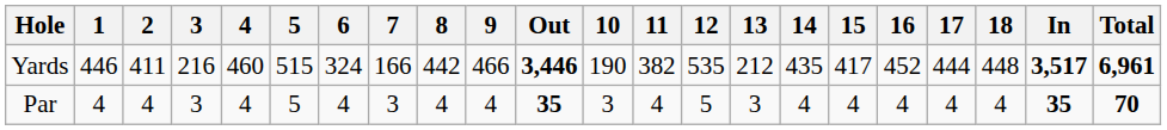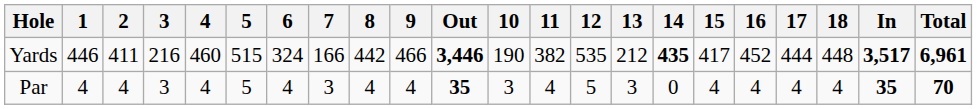 <table class="wikitable" style="text-align:center">
 <tr>
 <th>Hole</th>
 <th>1</th>
 <th>2</th>
 <th>3</th>
 <th>4</th>
 <th>5</th>
 <th>6</th>
 <th>7</th>
 <th>8</th>
 <th>9</th>
 <th>Out</th>
 <th>10</th>
 <th>11</th>
 <th>12</th>
 <th>13</th>
 <th>14</th>
 <th>15</th>
 <th>16</th>
 <th>17</th>
 <th>18</th>
 <th>In</th>
 <th>Total</th>
 </tr>
 <tr>
 <td>Yards</td>
 <td>446</td>
 <td>411</td>
 <td>216</td>
 <td>460</td>
 <td>515</td>
 <td>324</td>
 <td>166</td>
 <td>442</td>
 <td>466</td>
 <td><strong>3,446</strong></td>
 <td>190</td>
 <td>382</td>
 <td>535</td>
 <td>212</td>
-<td>435</td>
+<td><strong>435</strong></td>
 <td>417</td>
 <td>452</td>
 <td>444</td>
 <td>448</td>
 <td><strong>3,517</strong></td>
 <td><strong>6,961</strong></td>
 </tr>
 <tr>
 <td>Par</td>
 <td>4</td>
 <td>4</td>
 <td>3</td>
 <td>4</td>
 <td>5</td>
 <td>4</td>
 <td>3</td>
 <td>4</td>
 <td>4</td>
 <td><strong>35</strong></td>
 <td>3</td>
 <td>4</td>
 <td>5</td>
 <td>3</td>
-<td>4</td>
+<td>0</td>
 <td>4</td>
 <td>4</td>
 <td>4</td>
 <td>4</td>
 <td><strong>35</strong></td>
 <td><strong>70</strong></td>
 </tr>
 </table>
